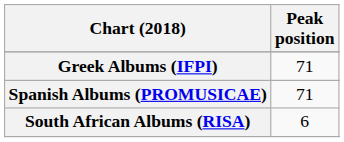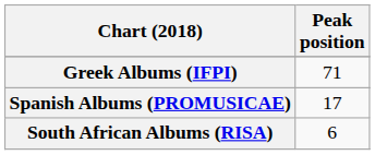 <table class="wikitable sortable plainrowheaders" style="text-align:center">
 <tr>
 <th scope="col">Chart (2018)</th>
 <th scope="col">Peak<br> position</th>
 </tr>
 <tr>
 </tr>
 <tr>
 </tr>
 <tr>
 <th scope="row">Greek Albums (<a href='#'>IFPI</a>)</th>
 <td>71</td>
 </tr>
 <tr>
 </tr>
 <tr>
 <th scope="row">Spanish Albums (<a href='#'>PROMUSICAE</a>)</th>
-<td>71</td>
+<td>17</td>
 </tr>
 <tr>
 <th scope="row">South African Albums (<a href='#'>RISA</a>)</th>
 <td>6</td>
 </tr>
 <tr>
 </tr>
 <tr>
 </tr>
 <tr>
 </tr>
 <tr>
 </tr>
 </table>
